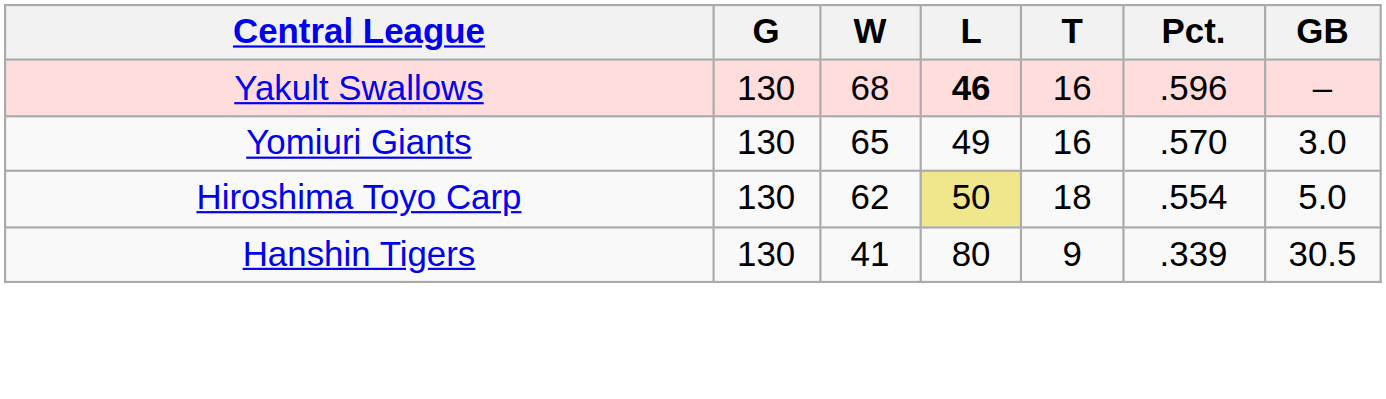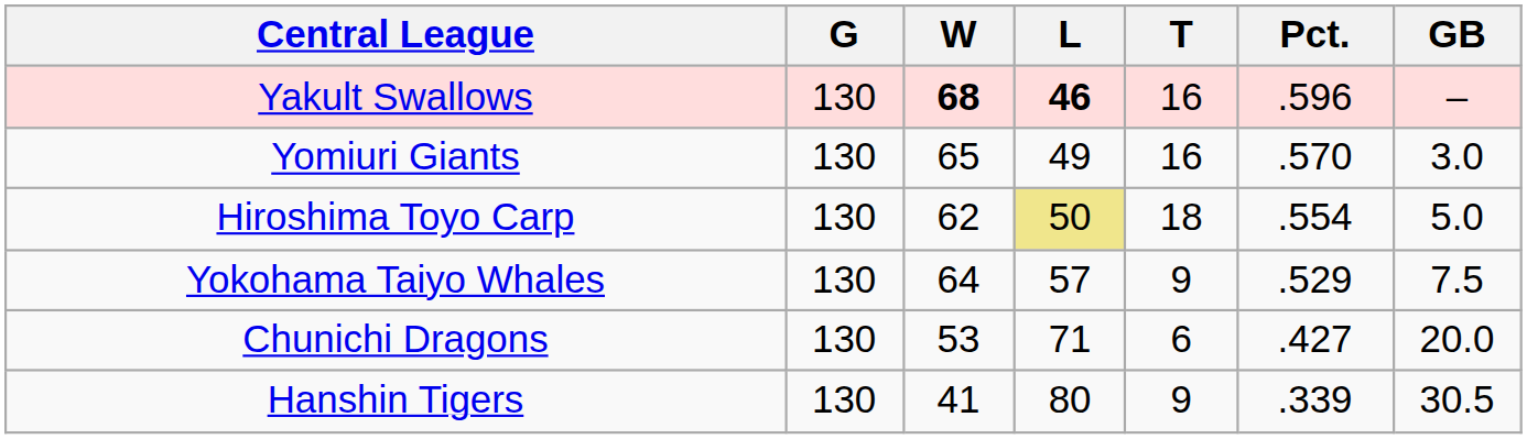 <table class="wikitable"  style="width:50%; text-align:center;">
 <tr>
 <th style="width:35%;"><a href='#'>Central League</a></th>
 <th style="width:5%;">G</th>
 <th style="width:5%;">W</th>
 <th style="width:5%;">L</th>
 <th style="width:5%;">T</th>
 <th style="width:7%;">Pct.</th>
 <th style="width:5%;">GB</th>
 </tr>
 <tr style="background:#fdd;">
 <td><a href='#'>Yakult Swallows</a></td>
 <td>130</td>
-<td>68</td>
+<td><strong>68</strong></td>
 <td><strong>46</strong></td>
 <td>16</td>
 <td>.596</td>
 <td>–</td>
 </tr>
 <tr align=center>
 <td><a href='#'>Yomiuri Giants</a></td>
 <td>130</td>
 <td>65</td>
 <td>49</td>
 <td>16</td>
 <td>.570</td>
 <td>3.0</td>
 </tr>
 <tr align=center>
 <td><a href='#'>Hiroshima Toyo Carp</a></td>
 <td>130</td>
 <td>62</td>
 <td style="background: khaki;">50</td>
 <td>18</td>
 <td>.554</td>
 <td>5.0</td>
 </tr>
 <tr align=center>
+<td><a href='#'>Yokohama Taiyo Whales</a></td>
+<td>130</td>
+<td>64</td>
+<td>57</td>
+<td>9</td>
+<td>.529</td>
+<td>7.5</td>
+</tr>
+<tr align=center>
+<td><a href='#'>Chunichi Dragons</a></td>
+<td>130</td>
+<td>53</td>
+<td>71</td>
+<td>6</td>
+<td>.427</td>
+<td>20.0</td>
+</tr>
+<tr align=center>
 <td><a href='#'>Hanshin Tigers</a></td>
 <td>130</td>
 <td>41</td>
 <td>80</td>
 <td>9</td>
 <td>.339</td>
 <td>30.5</td>
 </tr>
 </table>
